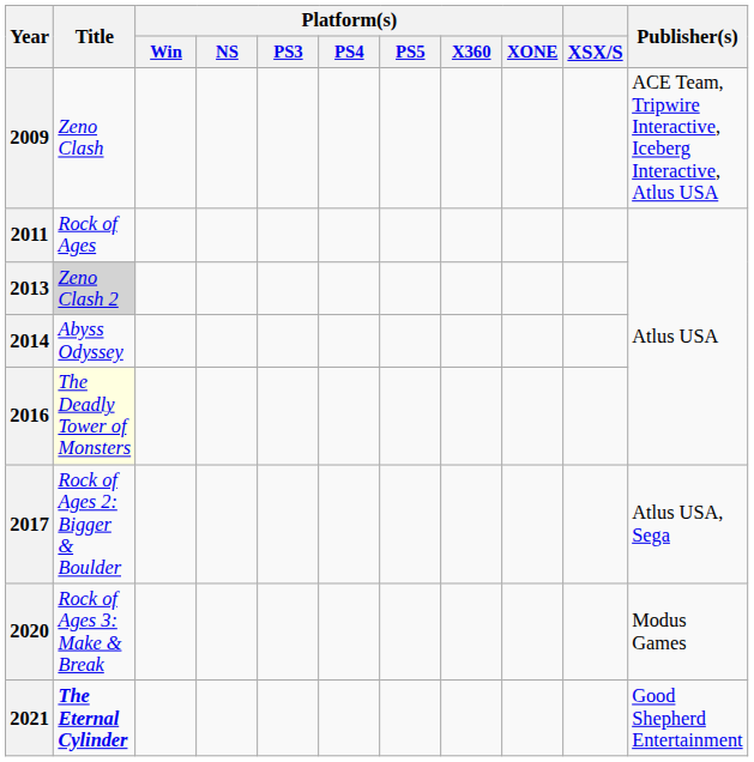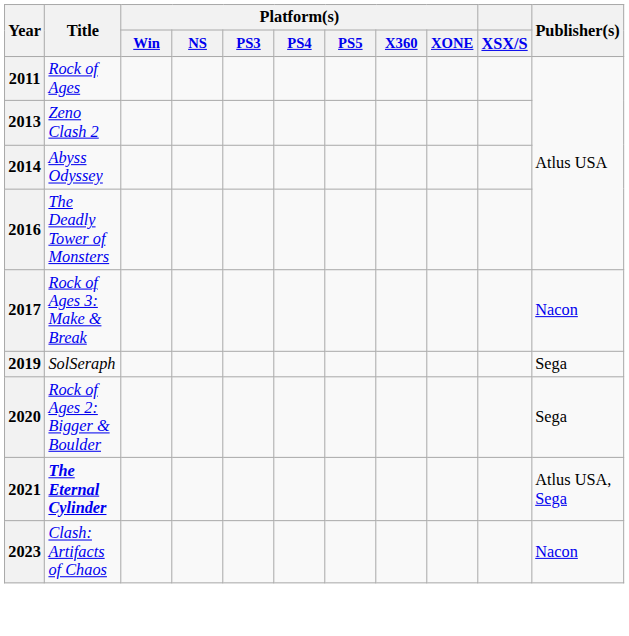 <table class="wikitable sortable plainrowheaders">
 <tr>
 <th scope="col" rowspan="2">Year</th>
 <th scope="col" rowspan="2">Title</th>
 <th scope="col" colspan="7">Platform(s)</th>
 <th></th>
 <th scope="col" rowspan="2">Publisher(s)</th>
 </tr>
 <tr>
 <th scope="col" style="width:3em; font-size:90%"><a href='#'>Win</a></th>
 <th scope="col" style="width:3em; font-size:90%"><a href='#'>NS</a></th>
 <th scope="col" style="width:3em; font-size:90%"><a href='#'>PS3</a></th>
 <th scope="col" style="width:3em; font-size:90%"><a href='#'>PS4</a></th>
 <th scope="col" style="width:3em; font-size:90%"><a href='#'>PS5</a></th>
 <th scope="col" style="width:3em; font-size:90%"><a href='#'>X360</a></th>
 <th scope="col" style="width:3em; font-size:90%"><a href='#'>XONE</a></th>
 <th><a href='#'>XSX/S</a></th>
 </tr>
 <tr>
-<th scope="row">2009</th>
-<td><em><a href='#'>Zeno Clash</a></em></td>
-<td></td>
-<td></td>
-<td></td>
-<td></td>
-<td></td>
-<td></td>
-<td></td>
-<td></td>
-<td>ACE Team, <a href='#'>Tripwire Interactive</a>, <a href='#'>Iceberg Interactive</a>, <a href='#'>Atlus USA</a></td>
-</tr>
-<tr>
 <th scope="row">2011</th>
 <td><em><a href='#'>Rock of Ages</a></em></td>
 <td></td>
 <td></td>
 <td></td>
 <td></td>
 <td></td>
 <td></td>
 <td></td>
 <td></td>
 <td rowspan="4">Atlus USA</td>
 </tr>
 <tr>
 <th scope="row">2013</th>
-<td style="background: lightgrey;"><em><a href='#'>Zeno Clash 2</a></em></td>
+<td><em><a href='#'>Zeno Clash 2</a></em></td>
 <td></td>
 <td></td>
 <td></td>
 <td></td>
 <td></td>
 <td></td>
 <td></td>
 <td></td>
 </tr>
 <tr>
 <th scope="row">2014</th>
 <td><em><a href='#'>Abyss Odyssey</a></em></td>
 <td></td>
 <td></td>
 <td></td>
 <td></td>
 <td></td>
 <td></td>
 <td></td>
 <td></td>
 </tr>
 <tr>
 <th scope="row">2016</th>
-<td style="background: lightyellow;"><em><a href='#'>The Deadly Tower of Monsters</a></em></td>
+<td><em><a href='#'>The Deadly Tower of Monsters</a></em></td>
 <td></td>
 <td></td>
 <td></td>
 <td></td>
 <td></td>
 <td></td>
 <td></td>
 <td></td>
 </tr>
 <tr>
 <th scope="row">2017</th>
+<td><em><a href='#'>Rock of Ages 3: Make & Break</a></em></td>
+<td></td>
+<td></td>
+<td></td>
+<td></td>
+<td></td>
+<td></td>
+<td></td>
+<td></td>
+<td><a href='#'>Nacon</a></td>
+</tr>
+<tr>
+<th scope="row">2019</th>
+<td><em>SolSeraph</em></td>
+<td></td>
+<td></td>
+<td></td>
+<td></td>
+<td></td>
+<td></td>
+<td></td>
+<td></td>
+<td>Sega</td>
+</tr>
+<tr>
+<th scope="row">2020</th>
 <td><em><a href='#'>Rock of Ages 2: Bigger & Boulder</a></em></td>
 <td></td>
 <td></td>
 <td></td>
 <td></td>
 <td></td>
 <td></td>
 <td></td>
 <td></td>
-<td>Atlus USA, <a href='#'>Sega</a></td>
-</tr>
-<tr>
-<th scope="row">2020</th>
-<td><em><a href='#'>Rock of Ages 3: Make & Break</a></em></td>
-<td></td>
-<td></td>
-<td></td>
-<td></td>
-<td></td>
-<td></td>
-<td></td>
-<td></td>
-<td>Modus Games</td>
+<td>Sega</td>
 </tr>
 <tr>
 <th scope="row">2021</th>
 <td><strong><em><a href='#'>The Eternal Cylinder</a></em></strong></td>
 <td></td>
 <td></td>
 <td></td>
 <td></td>
 <td></td>
 <td></td>
 <td></td>
 <td></td>
-<td><a href='#'>Good Shepherd Entertainment</a></td>
+<td>Atlus USA, <a href='#'>Sega</a></td>
+</tr>
+<tr>
+<th scope="row">2023</th>
+<td><em><a href='#'>Clash: Artifacts of Chaos</a></em></td>
+<td></td>
+<td></td>
+<td></td>
+<td></td>
+<td></td>
+<td></td>
+<td></td>
+<td></td>
+<td><a href='#'>Nacon</a></td>
 </tr>
 </table>
